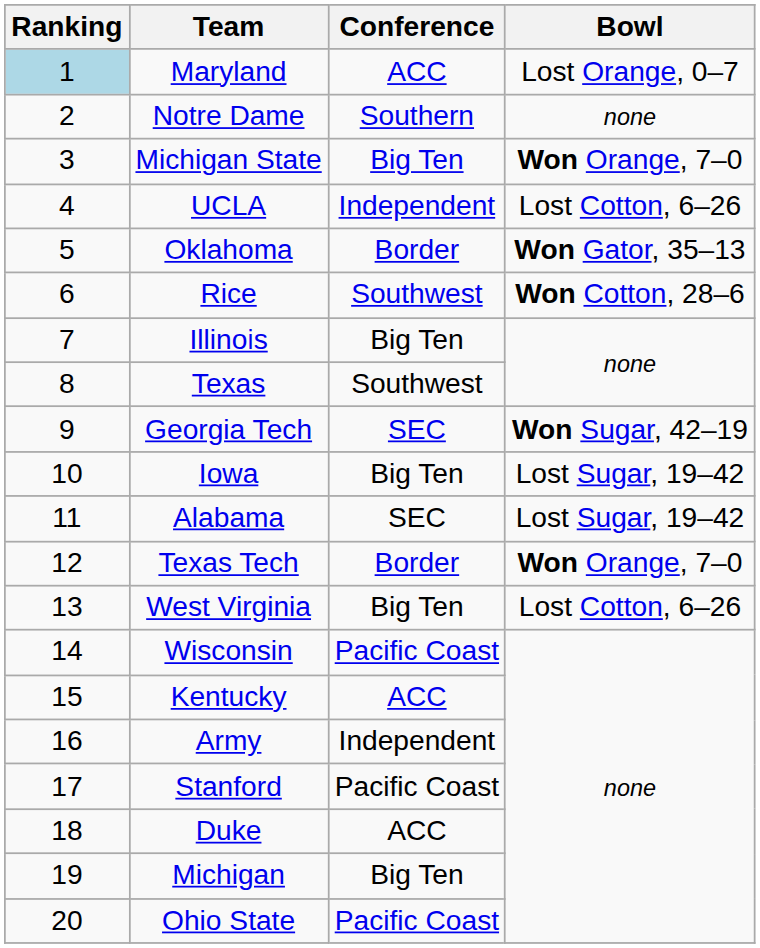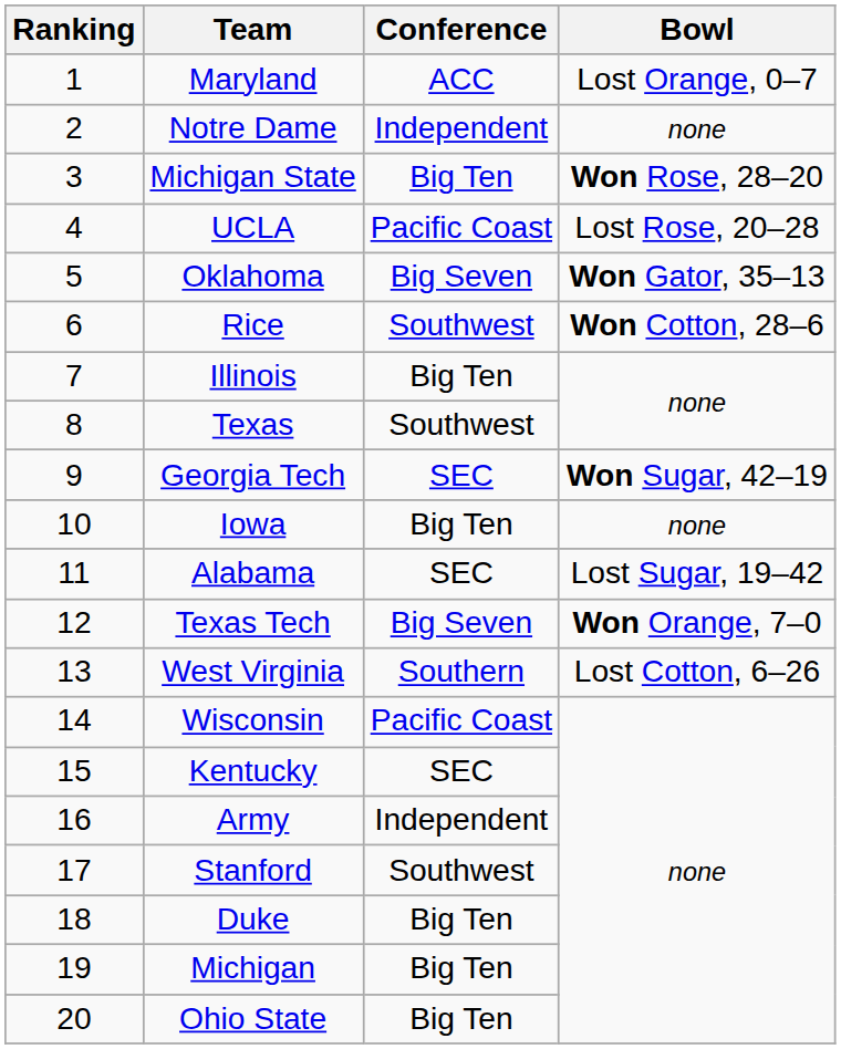 <table class=wikitable style="text-align:center">
 <tr>
 <th>Ranking</th>
 <th>Team</th>
 <th>Conference</th>
 <th>Bowl</th>
 </tr>
 <tr>
-<td style="background: lightblue;">1</td>
+<td>1</td>
 <td><a href='#'>Maryland</a></td>
 <td><a href='#'>ACC</a></td>
 <td>Lost <a href='#'>Orange</a>, 0–7</td>
 </tr>
 <tr>
 <td>2</td>
 <td><a href='#'>Notre Dame</a></td>
-<td><a href='#'>Southern</a></td>
+<td><a href='#'>Independent</a></td>
 <td><small><em>none</em></small></td>
 </tr>
 <tr>
 <td>3</td>
 <td><a href='#'>Michigan State</a></td>
 <td><a href='#'>Big Ten</a></td>
-<td><strong>Won</strong> <a href='#'>Orange</a>, 7–0</td>
+<td><strong>Won</strong> <a href='#'>Rose</a>, 28–20</td>
 </tr>
 <tr>
 <td>4</td>
 <td><a href='#'>UCLA</a></td>
-<td><a href='#'>Independent</a></td>
-<td>Lost <a href='#'>Cotton</a>, 6–26</td>
+<td><a href='#'>Pacific Coast</a></td>
+<td>Lost <a href='#'>Rose</a>, 20–28</td>
 </tr>
 <tr>
 <td>5</td>
 <td><a href='#'>Oklahoma</a></td>
-<td><a href='#'>Border</a></td>
+<td><a href='#'>Big Seven</a></td>
 <td><strong>Won</strong> <a href='#'>Gator</a>, 35–13</td>
 </tr>
 <tr>
 <td>6</td>
 <td><a href='#'>Rice</a></td>
 <td><a href='#'>Southwest</a></td>
 <td><strong>Won</strong> <a href='#'>Cotton</a>, 28–6</td>
 </tr>
 <tr>
 <td>7</td>
 <td><a href='#'>Illinois</a></td>
 <td>Big Ten</td>
 <td rowspan=2><small><em>none</em></small></td>
 </tr>
 <tr>
 <td>8</td>
 <td><a href='#'>Texas</a></td>
 <td>Southwest</td>
 </tr>
 <tr>
 <td>9</td>
 <td><a href='#'>Georgia Tech</a></td>
 <td><a href='#'>SEC</a></td>
 <td><strong>Won</strong> <a href='#'>Sugar</a>, 42–19</td>
 </tr>
 <tr>
 <td>10</td>
 <td><a href='#'>Iowa</a></td>
 <td>Big Ten</td>
-<td>Lost <a href='#'>Sugar</a>, 19–42</td>
+<td><small><em>none</em></small></td>
 </tr>
 <tr>
 <td>11</td>
 <td><a href='#'>Alabama</a></td>
 <td>SEC</td>
 <td>Lost <a href='#'>Sugar</a>, 19–42</td>
 </tr>
 <tr>
 <td>12</td>
 <td><a href='#'>Texas Tech</a></td>
-<td><a href='#'>Border</a></td>
+<td><a href='#'>Big Seven</a></td>
 <td><strong>Won</strong> <a href='#'>Orange</a>, 7–0</td>
 </tr>
 <tr>
 <td>13</td>
 <td><a href='#'>West Virginia</a></td>
-<td>Big Ten</td>
+<td><a href='#'>Southern</a></td>
 <td>Lost <a href='#'>Cotton</a>, 6–26</td>
 </tr>
 <tr>
 <td>14</td>
 <td><a href='#'>Wisconsin</a></td>
 <td><a href='#'>Pacific Coast</a></td>
 <td rowspan=7><small><em>none</em></small></td>
 </tr>
 <tr>
 <td>15</td>
 <td><a href='#'>Kentucky</a></td>
-<td><a href='#'>ACC</a></td>
+<td>SEC</td>
 </tr>
 <tr>
 <td>16</td>
 <td><a href='#'>Army</a></td>
 <td>Independent</td>
 </tr>
 <tr>
 <td>17</td>
 <td><a href='#'>Stanford</a></td>
-<td>Pacific Coast</td>
+<td>Southwest</td>
 </tr>
 <tr>
 <td>18</td>
 <td><a href='#'>Duke</a></td>
-<td>ACC</td>
+<td>Big Ten</td>
 </tr>
 <tr>
 <td>19</td>
 <td><a href='#'>Michigan</a></td>
 <td>Big Ten</td>
 </tr>
 <tr>
 <td>20</td>
 <td><a href='#'>Ohio State</a></td>
-<td><a href='#'>Pacific Coast</a></td>
+<td>Big Ten</td>
 </tr>
 </table>
